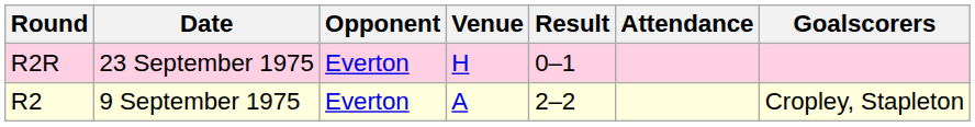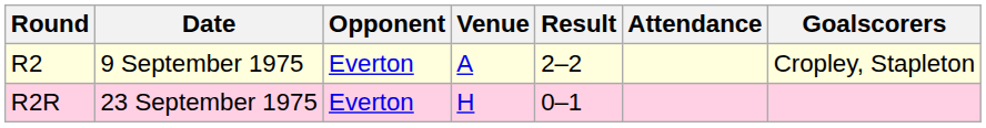 <table class="wikitable">
 <tr>
 <th>Round</th>
 <th>Date</th>
 <th>Opponent</th>
 <th>Venue</th>
 <th>Result</th>
 <th>Attendance</th>
 <th>Goalscorers</th>
 </tr>
+<tr style="background-color: #ffffdd;">
+<td>R2</td>
+<td>9 September 1975</td>
+<td><a href='#'>Everton</a></td>
+<td><a href='#'>A</a></td>
+<td>2–2</td>
+<td></td>
+<td>Cropley, Stapleton</td>
+</tr>
 <tr style="background-color:  #ffd0e3;">
 <td>R2R</td>
 <td>23 September 1975</td>
 <td><a href='#'>Everton</a></td>
 <td><a href='#'>H</a></td>
 <td>0–1</td>
 <td></td>
 <td></td>
 </tr>
-<tr style="background-color: #ffffdd;">
-<td>R2</td>
-<td>9 September 1975</td>
-<td><a href='#'>Everton</a></td>
-<td><a href='#'>A</a></td>
-<td>2–2</td>
-<td></td>
-<td>Cropley, Stapleton</td>
-</tr>
 </table>
